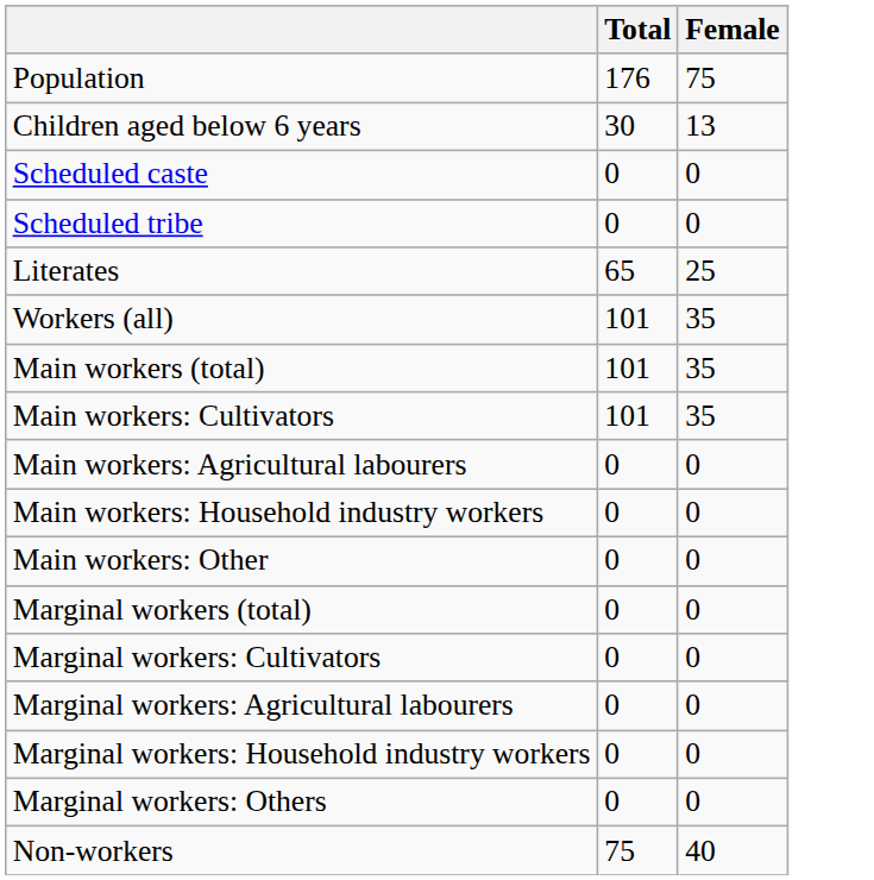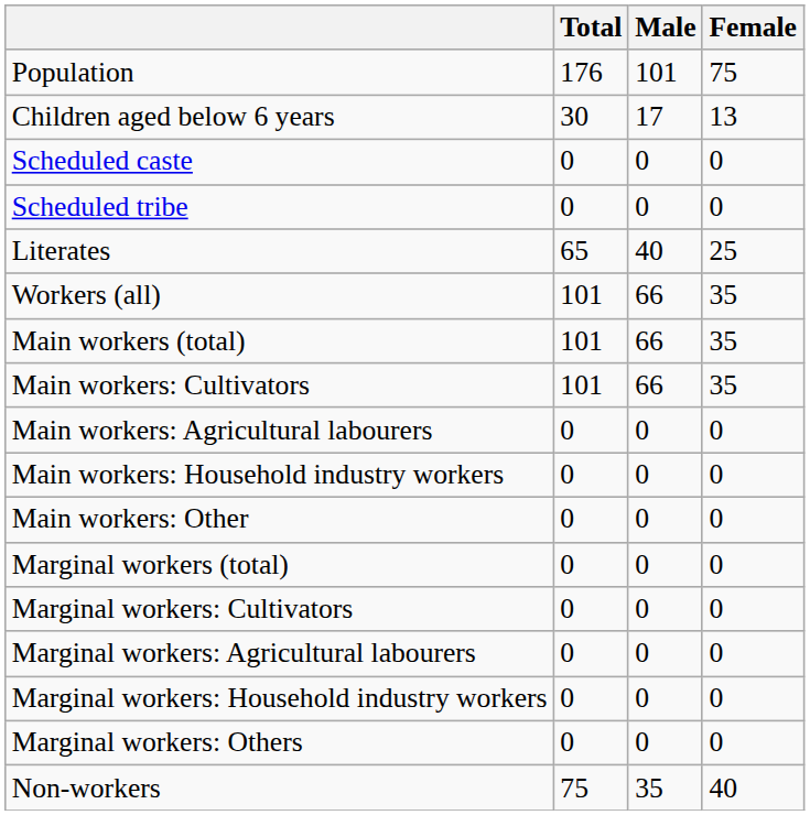 <table class="wikitable sortable">
 <tr>
 <th></th>
 <th>Total</th>
+<th>Male</th>
 <th>Female</th>
 </tr>
 <tr>
 <td>Population</td>
 <td>176</td>
+<td>101</td>
 <td>75</td>
 </tr>
 <tr>
 <td>Children aged below 6 years</td>
 <td>30</td>
+<td>17</td>
 <td>13</td>
 </tr>
 <tr>
 <td><a href='#'>Scheduled caste</a></td>
+<td>0</td>
 <td>0</td>
 <td>0</td>
 </tr>
 <tr>
 <td><a href='#'>Scheduled tribe</a></td>
 <td>0</td>
 <td>0</td>
+<td>0</td>
 </tr>
 <tr>
 <td>Literates</td>
 <td>65</td>
+<td>40</td>
 <td>25</td>
 </tr>
 <tr>
 <td>Workers (all)</td>
 <td>101</td>
+<td>66</td>
 <td>35</td>
 </tr>
 <tr>
 <td>Main workers (total)</td>
 <td>101</td>
+<td>66</td>
 <td>35</td>
 </tr>
 <tr>
 <td>Main workers: Cultivators</td>
 <td>101</td>
+<td>66</td>
 <td>35</td>
 </tr>
 <tr>
 <td>Main workers: Agricultural labourers</td>
+<td>0</td>
 <td>0</td>
 <td>0</td>
 </tr>
 <tr>
 <td>Main workers: Household industry workers</td>
 <td>0</td>
 <td>0</td>
+<td>0</td>
 </tr>
 <tr>
 <td>Main workers: Other</td>
+<td>0</td>
 <td>0</td>
 <td>0</td>
 </tr>
 <tr>
 <td>Marginal workers (total)</td>
 <td>0</td>
 <td>0</td>
+<td>0</td>
 </tr>
 <tr>
 <td>Marginal workers: Cultivators</td>
+<td>0</td>
 <td>0</td>
 <td>0</td>
 </tr>
 <tr>
 <td>Marginal workers: Agricultural labourers</td>
 <td>0</td>
 <td>0</td>
+<td>0</td>
 </tr>
 <tr>
 <td>Marginal workers: Household industry workers</td>
+<td>0</td>
 <td>0</td>
 <td>0</td>
 </tr>
 <tr>
 <td>Marginal workers: Others</td>
 <td>0</td>
 <td>0</td>
+<td>0</td>
 </tr>
 <tr>
 <td>Non-workers</td>
 <td>75</td>
+<td>35</td>
 <td>40</td>
 </tr>
 </table>
